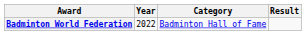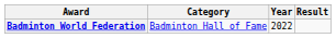 <table class="wikitable plainrowheaders sortable">
 <tr>
 <th scope="col">Award</th>
+<th scope="col">Category</th>
 <th scope="col">Year</th>
-<th scope="col">Category</th>
 <th scope="col">Result</th>
 </tr>
 <tr>
 <th scope="row"><a href='#'>Badminton World Federation</a></th>
+<td><a href='#'>Badminton Hall of Fame</a></td>
 <td>2022</td>
-<td><a href='#'>Badminton Hall of Fame</a></td>
 <td></td>
 </tr>
 </table>
